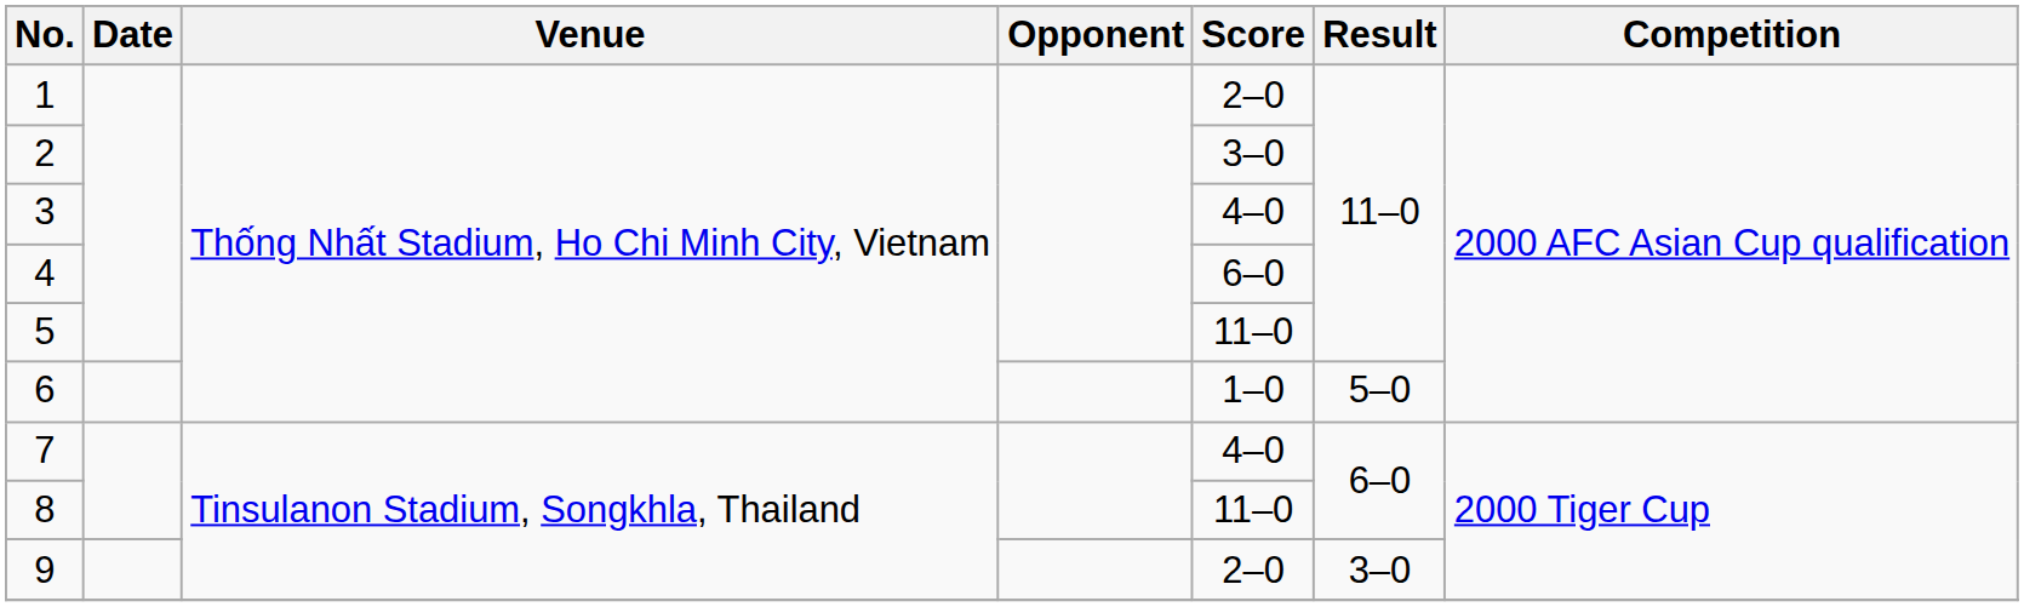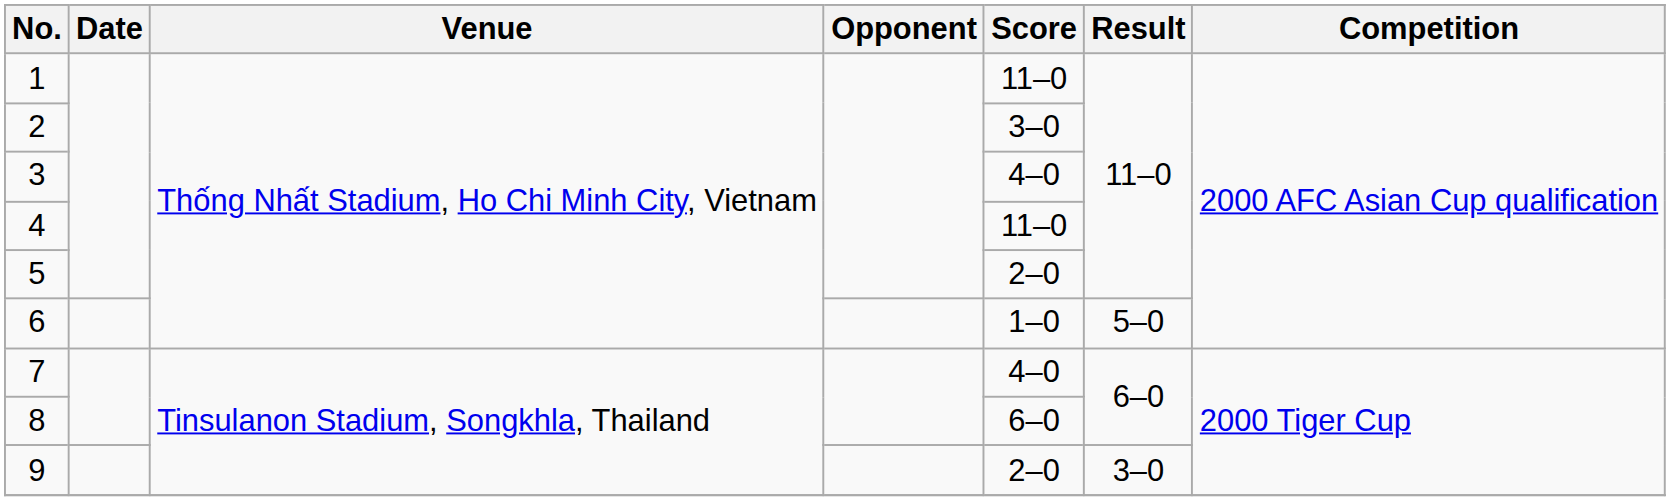 <table class="wikitable sortable">
 <tr>
 <th scope="col">No.</th>
 <th scope="col">Date</th>
 <th scope="col">Venue</th>
 <th scope="col">Opponent</th>
 <th scope="col">Score</th>
 <th scope="col">Result</th>
 <th scope="col">Competition</th>
 </tr>
 <tr>
 <td align="center">1</td>
 <td rowspan="5"></td>
 <td rowspan="6"><a href='#'>Thống Nhất Stadium</a>, <a href='#'>Ho Chi Minh City</a>, Vietnam</td>
 <td rowspan="5"></td>
-<td align="center">2–0</td>
+<td align="center">11–0</td>
 <td align="center" rowspan="5">11–0</td>
 <td rowspan="6"><a href='#'>2000 AFC Asian Cup qualification</a></td>
 </tr>
 <tr>
 <td align="center">2</td>
 <td align="center">3–0</td>
 </tr>
 <tr>
 <td align="center">3</td>
 <td align="center">4–0</td>
 </tr>
 <tr>
 <td align="center">4</td>
-<td align="center">6–0</td>
+<td align="center">11–0</td>
 </tr>
 <tr>
 <td align="center">5</td>
-<td align="center">11–0</td>
+<td align="center">2–0</td>
 </tr>
 <tr>
 <td align="center">6</td>
 <td></td>
 <td></td>
 <td align="center">1–0</td>
 <td align="center">5–0</td>
 </tr>
 <tr>
 <td align="center">7</td>
 <td rowspan="2"></td>
 <td rowspan="3"><a href='#'>Tinsulanon Stadium</a>, <a href='#'>Songkhla</a>, Thailand</td>
 <td rowspan="2"></td>
 <td align="center">4–0</td>
 <td align="center" rowspan="2">6–0</td>
 <td rowspan="3"><a href='#'>2000 Tiger Cup</a></td>
 </tr>
 <tr>
 <td align="center">8</td>
-<td align="center">11–0</td>
+<td align="center">6–0</td>
 </tr>
 <tr>
 <td align="center">9</td>
 <td></td>
 <td></td>
 <td align="center">2–0</td>
 <td align="center">3–0</td>
 </tr>
 <tr>
 </tr>
 </table>
